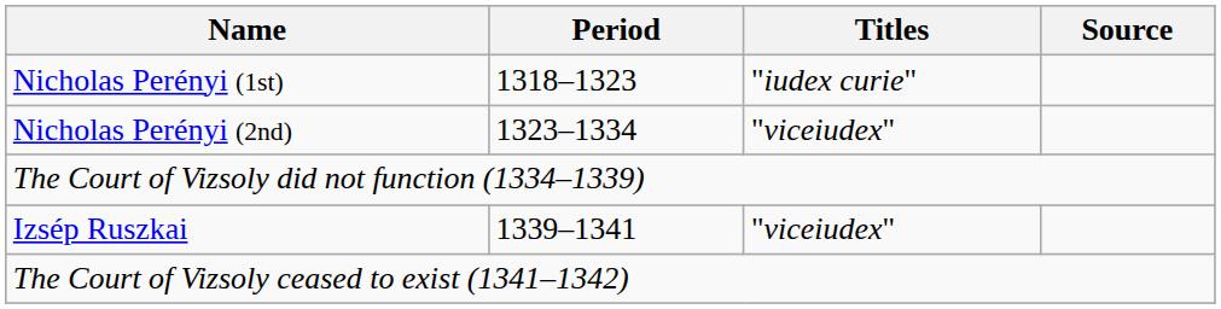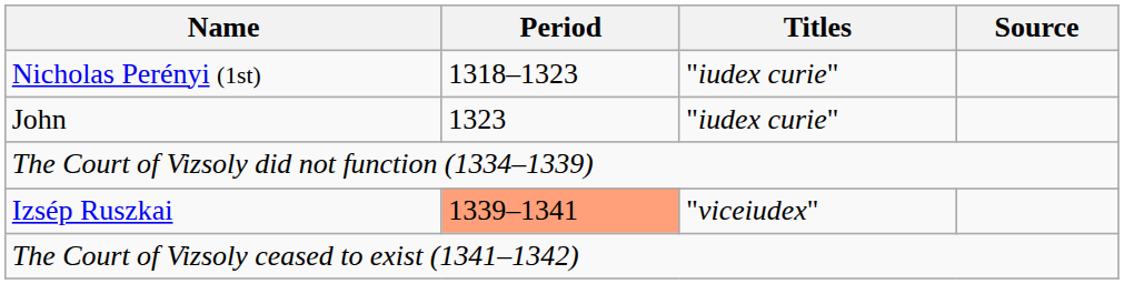 <table class="wikitable" style="width: 70%">
 <tr>
 <th>Name</th>
 <th>Period</th>
 <th>Titles</th>
 <th>Source</th>
 </tr>
 <tr>
 <td><a href='#'>Nicholas Perényi</a> <small>(1st)</small></td>
 <td>1318–1323</td>
 <td>"<em>iudex curie</em>"</td>
 <td></td>
 </tr>
 <tr>
-<td><a href='#'>Nicholas Perényi</a> <small>(2nd)</small></td>
-<td>1323–1334</td>
-<td>"<em>viceiudex</em>"</td>
+<td>John</td>
+<td>1323</td>
+<td>"<em>iudex curie</em>"</td>
 <td></td>
 </tr>
 <tr>
 <td colspan="4"><em>The Court of Vizsoly did not function (1334–1339)</em></td>
 </tr>
 <tr>
 <td><a href='#'>Izsép Ruszkai</a></td>
-<td>1339–1341</td>
+<td style="background: lightsalmon;">1339–1341</td>
 <td>"<em>viceiudex</em>"</td>
 <td></td>
 </tr>
 <tr>
 <td colspan="4"><em>The Court of Vizsoly ceased to exist (1341–1342)</em></td>
 </tr>
 </table>
